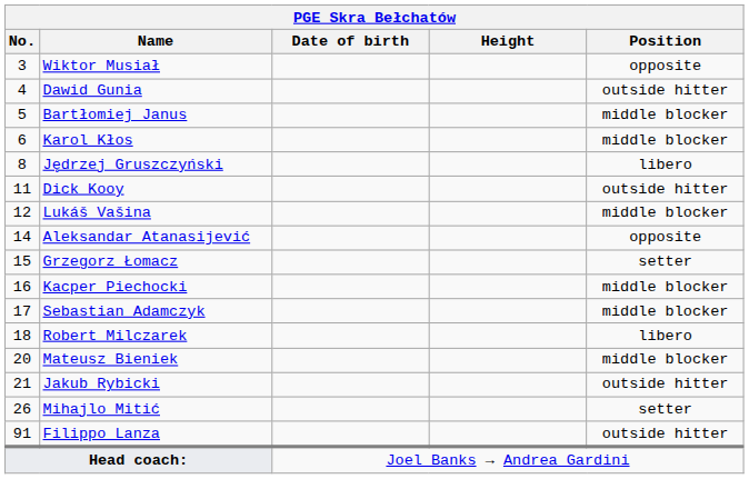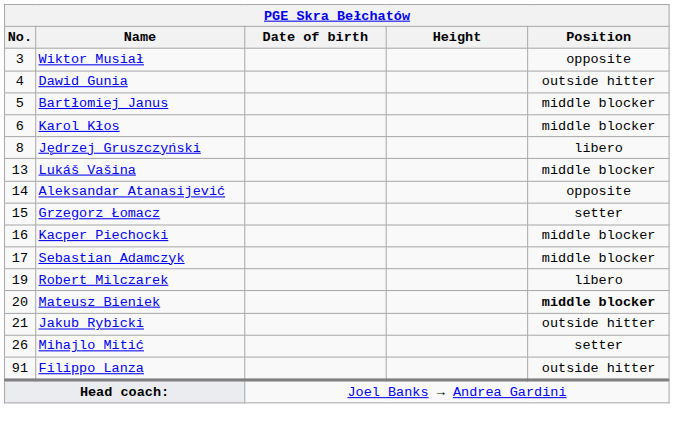 <table class="wikitable collapsible collapsed" style="font-size:100%; text-align:center">
 <tr>
 <th colspan=5 style="width:30em"><a href='#'>PGE Skra Bełchatów</a></th>
 </tr>
 <tr>
 <th>No.</th>
 <th style="width:15em">Name</th>
 <th style="width:10em">Date of birth</th>
 <th style="width:10em">Height</th>
 <th style="width:10em">Position</th>
 </tr>
 <tr>
 <td>3</td>
 <td align=left> <a href='#'>Wiktor Musiał</a></td>
 <td align=right></td>
 <td></td>
 <td>opposite</td>
 </tr>
 <tr>
 <td>4</td>
 <td align=left> <a href='#'>Dawid Gunia</a></td>
 <td align=right></td>
 <td></td>
 <td>outside hitter</td>
 </tr>
 <tr>
 <td>5</td>
 <td align=left> <a href='#'>Bartłomiej Janus</a></td>
 <td align=right></td>
 <td></td>
 <td>middle blocker</td>
 </tr>
 <tr>
 <td>6</td>
 <td align=left> <a href='#'>Karol Kłos</a></td>
 <td align=right></td>
 <td></td>
 <td>middle blocker</td>
 </tr>
 <tr>
 <td>8</td>
 <td align=left> <a href='#'>Jędrzej Gruszczyński</a></td>
 <td align=right></td>
 <td></td>
 <td>libero</td>
 </tr>
 <tr>
-<td>11</td>
-<td align=left> <a href='#'>Dick Kooy</a></td>
-<td align=right></td>
-<td></td>
-<td>outside hitter</td>
-</tr>
-<tr>
-<td>12</td>
+<td>13</td>
 <td align=left> <a href='#'>Lukáš Vašina</a></td>
 <td align=right></td>
 <td></td>
 <td>middle blocker</td>
 </tr>
 <tr>
 <td>14</td>
 <td align=left> <a href='#'>Aleksandar Atanasijević</a></td>
 <td align=right></td>
 <td></td>
 <td>opposite</td>
 </tr>
 <tr>
 <td>15</td>
 <td align=left> <a href='#'>Grzegorz Łomacz</a></td>
 <td align=right></td>
 <td></td>
 <td>setter</td>
 </tr>
 <tr>
 <td>16</td>
 <td align=left> <a href='#'>Kacper Piechocki</a></td>
 <td align=right></td>
 <td></td>
 <td>middle blocker</td>
 </tr>
 <tr>
 <td>17</td>
 <td align=left> <a href='#'>Sebastian Adamczyk</a></td>
 <td align=right></td>
 <td></td>
 <td>middle blocker</td>
 </tr>
 <tr>
-<td>18</td>
+<td>19</td>
 <td align=left> <a href='#'>Robert Milczarek</a></td>
 <td align=right></td>
 <td></td>
 <td>libero</td>
 </tr>
 <tr>
 <td>20</td>
 <td align=left> <a href='#'>Mateusz Bieniek</a></td>
 <td align=right></td>
 <td></td>
-<td>middle blocker</td>
+<td><strong>middle blocker</strong></td>
 </tr>
 <tr>
 <td>21</td>
 <td align=left> <a href='#'>Jakub Rybicki</a></td>
 <td align=right></td>
 <td></td>
 <td>outside hitter</td>
 </tr>
 <tr>
 <td>26</td>
 <td align=left> <a href='#'>Mihajlo Mitić</a></td>
 <td align=right></td>
 <td></td>
 <td>setter</td>
 </tr>
 <tr>
 <td>91</td>
 <td align=left> <a href='#'>Filippo Lanza</a></td>
 <td align=right></td>
 <td></td>
 <td>outside hitter</td>
 </tr>
 <tr style="border-top: 3px solid grey">
 <td colspan=2 style="background:#EAECF0"><strong>Head coach:</strong></td>
 <td colspan=3> <a href='#'>Joel Banks</a> →   <a href='#'>Andrea Gardini</a></td>
 </tr>
 </table>
